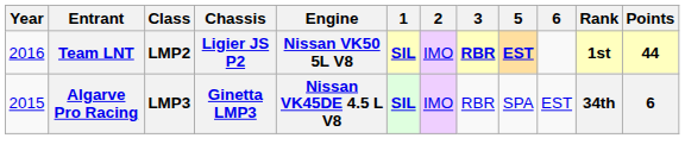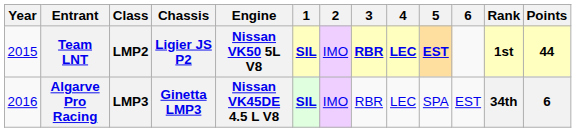 <table class="wikitable" style="text-align:center; font-size:90%">
 <tr>
 <th>Year</th>
 <th>Entrant</th>
 <th>Class</th>
 <th>Chassis</th>
 <th>Engine</th>
 <th>1</th>
 <th>2</th>
 <th>3</th>
+<th>4</th>
 <th>5</th>
 <th>6</th>
 <th>Rank</th>
 <th>Points</th>
 </tr>
 <tr>
-<td><a href='#'>2016</a></td>
+<td><a href='#'>2015</a></td>
 <th><a href='#'>Team LNT</a></th>
 <th>LMP2</th>
 <th><a href='#'>Ligier JS P2</a></th>
 <th><a href='#'>Nissan VK50</a> 5L V8</th>
 <td style="background:#FFFFBF;"><strong><a href='#'>SIL</a></strong><br></td>
 <td style="background:#EFCFFF;"><a href='#'>IMO</a><br></td>
 <td style="background:#FFFFBF;"><strong><a href='#'>RBR</a></strong><br></td>
+<td style="background:#FFFFBF;"><strong><a href='#'>LEC</a></strong><br></td>
 <td style="background:#FFDF9F;"><strong><a href='#'>EST</a></strong><br></td>
 <td></td>
 <th style="background:#FFFFBF;">1st</th>
 <th style="background:#FFFFBF;">44</th>
 </tr>
 <tr>
-<td><a href='#'>2015</a></td>
+<td><a href='#'>2016</a></td>
 <th><a href='#'>Algarve Pro Racing</a></th>
 <th>LMP3</th>
 <th><a href='#'>Ginetta LMP3</a></th>
 <th><a href='#'>Nissan VK45DE</a> 4.5 L V8</th>
 <td style="background:#DFFFDF;"><strong><a href='#'>SIL</a><br></strong></td>
 <td style="background:#EFCFFF;"><a href='#'>IMO</a><br></td>
 <td><a href='#'>RBR</a></td>
+<td><a href='#'>LEC</a></td>
 <td><a href='#'>SPA</a></td>
 <td><a href='#'>EST</a></td>
 <th>34th</th>
 <th>6</th>
 </tr>
 </table>
